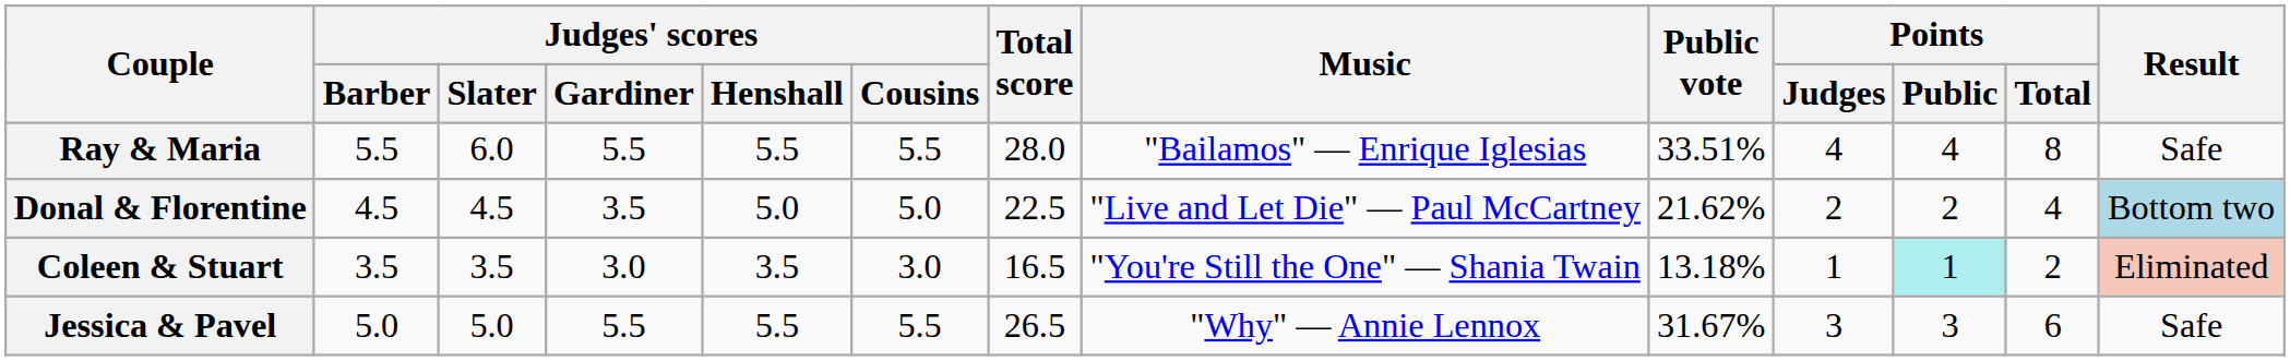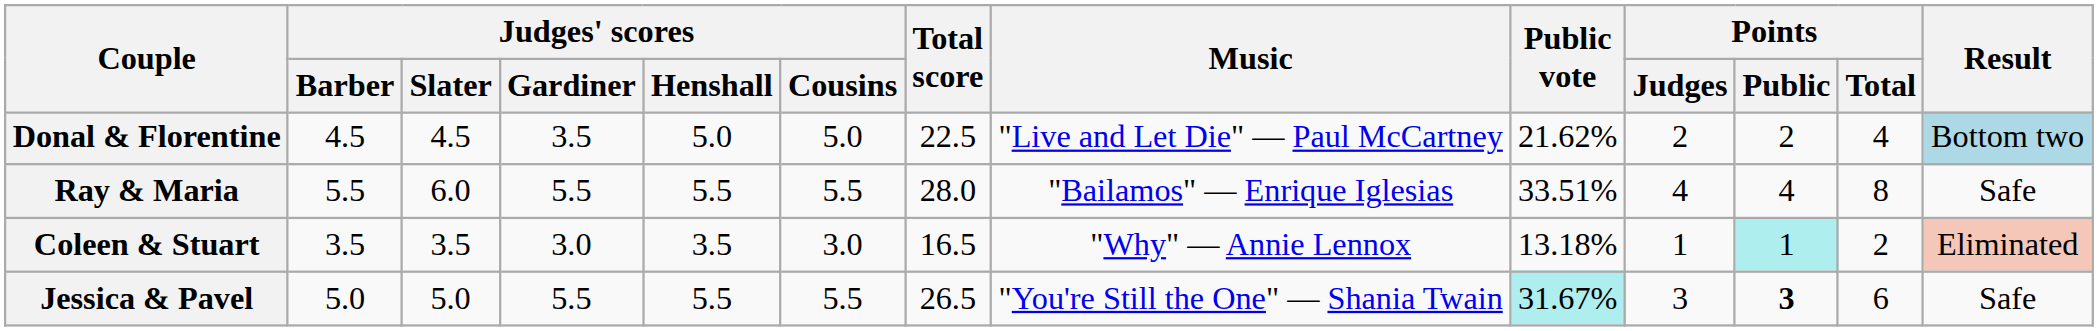 <table class="wikitable sortable" style="text-align:center; ; font-size:90%">
 <tr>
 <th scope="col" rowspan=2>Couple</th>
 <th scope="col" colspan=5 class="unsortable">Judges' scores</th>
 <th scope="col" rowspan=2>Total<br>score</th>
 <th scope="col" rowspan=2 class="unsortable">Music</th>
 <th scope="col" rowspan=2>Public<br>vote</th>
 <th scope="col" colspan=3>Points</th>
 <th scope="col" rowspan=2 class="unsortable">Result</th>
 </tr>
 <tr>
 <th class="unsortable">Barber</th>
 <th class="unsortable">Slater</th>
 <th class="unsortable">Gardiner</th>
 <th class="unsortable">Henshall</th>
 <th class="unsortable">Cousins</th>
 <th class="unsortable">Judges</th>
 <th class="unsortable">Public</th>
 <th>Total</th>
 </tr>
 <tr>
+<th scope="row">Donal & Florentine</th>
+<td style="text-align:center;">4.5</td>
+<td style="text-align:center;">4.5</td>
+<td style="text-align:center;">3.5</td>
+<td style="text-align:center;">5.0</td>
+<td style="text-align:center;">5.0</td>
+<td style="text-align:center;">22.5</td>
+<td style="text-align:center;">"<a href='#'>Live and Let Die</a>" — <a href='#'>Paul McCartney</a></td>
+<td>21.62%</td>
+<td style="text-align:center;">2</td>
+<td style="text-align:center;">2</td>
+<td style="text-align:center;">4</td>
+<td bgcolor=lightblue>Bottom two</td>
+</tr>
+<tr>
 <th scope="row">Ray & Maria</th>
 <td style="text-align:center;">5.5</td>
 <td style="text-align:center;">6.0</td>
 <td style="text-align:center;">5.5</td>
 <td style="text-align:center;">5.5</td>
 <td style="text-align:center;">5.5</td>
 <td style="text-align:center;">28.0</td>
 <td style="text-align:center;">"<a href='#'>Bailamos</a>" — <a href='#'>Enrique Iglesias</a></td>
 <td>33.51%</td>
 <td style="text-align:center;">4</td>
 <td style="text-align:center;">4</td>
 <td style="text-align:center;">8</td>
 <td style="text-align:center;">Safe</td>
 </tr>
 <tr>
-<th scope="row">Donal & Florentine</th>
-<td style="text-align:center;">4.5</td>
-<td style="text-align:center;">4.5</td>
-<td style="text-align:center;">3.5</td>
-<td style="text-align:center;">5.0</td>
-<td style="text-align:center;">5.0</td>
-<td style="text-align:center;">22.5</td>
-<td style="text-align:center;">"<a href='#'>Live and Let Die</a>" — <a href='#'>Paul McCartney</a></td>
-<td>21.62%</td>
-<td style="text-align:center;">2</td>
-<td style="text-align:center;">2</td>
-<td style="text-align:center;">4</td>
-<td bgcolor=lightblue>Bottom two</td>
-</tr>
-<tr>
 <th scope="row">Coleen & Stuart</th>
 <td style="text-align:center;">3.5</td>
 <td style="text-align:center;">3.5</td>
 <td style="text-align:center;">3.0</td>
 <td style="text-align:center;">3.5</td>
 <td style="text-align:center;">3.0</td>
 <td style="text-align:center;">16.5</td>
-<td style="text-align:center;">"<a href='#'>You're Still the One</a>" — <a href='#'>Shania Twain</a></td>
+<td style="text-align:center;">"<a href='#'>Why</a>" — <a href='#'>Annie Lennox</a></td>
 <td>13.18%</td>
 <td style="text-align:center;">1</td>
 <td style="background: paleturquoise; text-align:center;">1</td>
 <td style="text-align:center;">2</td>
 <td bgcolor="f4c7b8">Eliminated</td>
 </tr>
 <tr>
 <th scope="row">Jessica & Pavel</th>
 <td style="text-align:center;">5.0</td>
 <td style="text-align:center;">5.0</td>
 <td style="text-align:center;">5.5</td>
 <td style="text-align:center;">5.5</td>
 <td style="text-align:center;">5.5</td>
 <td style="text-align:center;">26.5</td>
-<td style="text-align:center;">"<a href='#'>Why</a>" — <a href='#'>Annie Lennox</a></td>
-<td>31.67%</td>
+<td style="text-align:center;">"<a href='#'>You're Still the One</a>" — <a href='#'>Shania Twain</a></td>
+<td style="background: paleturquoise;">31.67%</td>
 <td style="text-align:center;">3</td>
-<td style="text-align:center;">3</td>
+<td style="text-align:center;"><strong>3</strong></td>
 <td style="text-align:center;">6</td>
 <td style="text-align:center;">Safe</td>
 </tr>
 </table>
